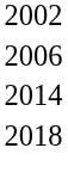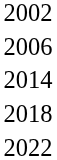 <table>
 <tr>
 <td>2002<br></td>
 <td></td>
 <td></td>
 <td></td>
 </tr>
 <tr>
 <td>2006<br></td>
 <td></td>
 <td></td>
 <td></td>
 </tr>
 <tr>
 <td>2014<br></td>
 <td></td>
 <td></td>
 <td></td>
 </tr>
 <tr>
 <td>2018<br></td>
 <td></td>
 <td></td>
 <td></td>
 </tr>
+<tr>
+<td>2022<br></td>
+<td></td>
+<td></td>
+<td></td>
+</tr>
 </table>
